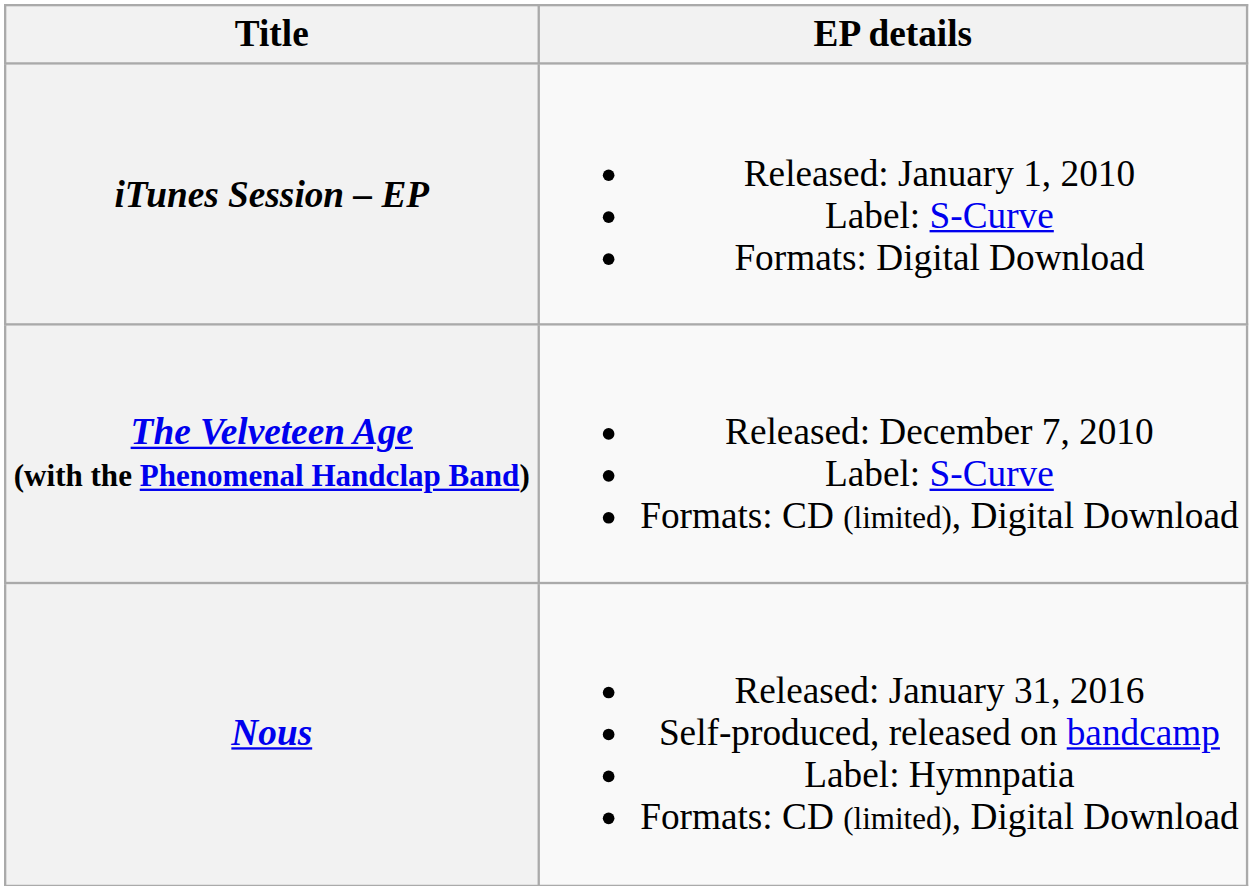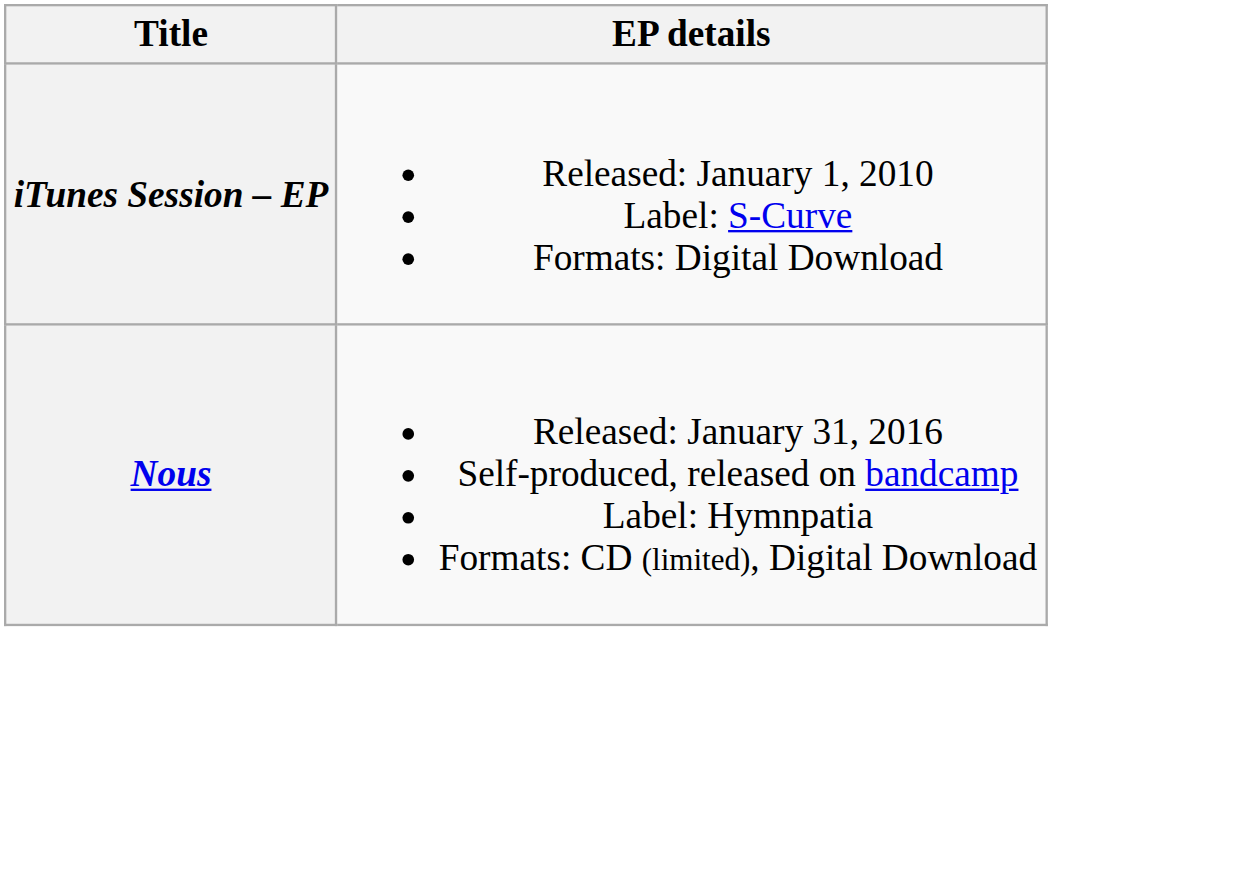 <table class="wikitable plainrowheaders" style="text-align:center;">
 <tr>
 <th scope="col">Title</th>
 <th scope="col">EP details</th>
 </tr>
 <tr>
 <th scope="row"><em>iTunes Session – EP</em></th>
 <td><br><ul><li>Released: January 1, 2010</li><li>Label: <a href='#'>S-Curve</a></li><li>Formats: Digital Download</li></ul></td>
 </tr>
 <tr>
-<th scope="row"><em><a href='#'>The Velveteen Age</a></em><br><small>(with the <a href='#'>Phenomenal Handclap Band</a>)</small></th>
-<td><br><ul><li>Released: December 7, 2010</li><li>Label: <a href='#'>S-Curve</a></li><li>Formats: CD <small>(limited)</small>, Digital Download</li></ul></td>
-</tr>
-<tr>
 <th scope="row"><em><a href='#'>Nous</a></em></th>
 <td><br><ul><li>Released: January 31, 2016</li><li>Self-produced, released on <a href='#'>bandcamp</a></li><li>Label: Hymnpatia</li><li>Formats: CD <small>(limited)</small>, Digital Download</li></ul></td>
 </tr>
 </table>
